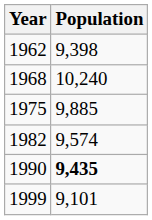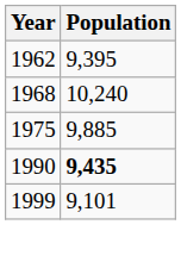 <table class=wikitable>
 <tr>
 <th>Year</th>
 <th>Population</th>
 </tr>
 <tr>
 <td>1962</td>
-<td>9,398</td>
+<td>9,395</td>
 </tr>
 <tr>
 <td>1968</td>
 <td>10,240</td>
 </tr>
 <tr>
 <td>1975</td>
 <td>9,885</td>
 </tr>
 <tr>
-<td>1982</td>
-<td>9,574</td>
-</tr>
-<tr>
 <td>1990</td>
 <td><strong>9,435</strong></td>
 </tr>
 <tr>
 <td>1999</td>
 <td>9,101</td>
 </tr>
 </table>
